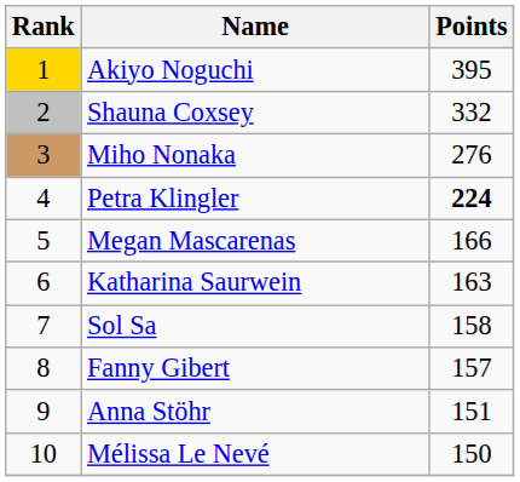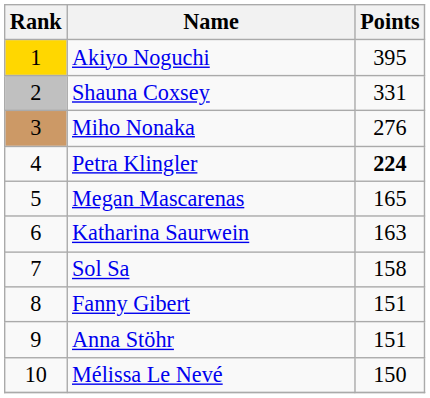 <table class="wikitable">
 <tr>
 <th>Rank</th>
 <th width = "200">Name</th>
 <th>Points</th>
 </tr>
 <tr>
 <td align="center" style="background: gold">1</td>
 <td> <a href='#'>Akiyo Noguchi</a></td>
 <td align="center">395</td>
 </tr>
 <tr>
 <td align="center" style="background: silver">2</td>
 <td> <a href='#'>Shauna Coxsey</a></td>
-<td align="center">332</td>
+<td align="center">331</td>
 </tr>
 <tr>
 <td align="center" style="background: #cc9966">3</td>
 <td> <a href='#'>Miho Nonaka</a></td>
 <td align="center">276</td>
 </tr>
 <tr>
 <td align="center">4</td>
 <td> <a href='#'>Petra Klingler</a></td>
 <td align="center"><strong>224</strong></td>
 </tr>
 <tr>
 <td align="center">5</td>
 <td> <a href='#'>Megan Mascarenas</a></td>
-<td align="center">166</td>
+<td align="center">165</td>
 </tr>
 <tr>
 <td align="center">6</td>
 <td> <a href='#'>Katharina Saurwein</a></td>
 <td align="center">163</td>
 </tr>
 <tr>
 <td align="center">7</td>
 <td> <a href='#'>Sol Sa</a></td>
 <td align="center">158</td>
 </tr>
 <tr>
 <td align="center">8</td>
 <td> <a href='#'>Fanny Gibert</a></td>
-<td align="center">157</td>
+<td align="center">151</td>
 </tr>
 <tr>
 <td align="center">9</td>
 <td> <a href='#'>Anna Stöhr</a></td>
 <td align="center">151</td>
 </tr>
 <tr>
 <td align="center">10</td>
 <td> <a href='#'>Mélissa Le Nevé</a></td>
 <td align="center">150</td>
 </tr>
 <tr>
 </tr>
 </table>
